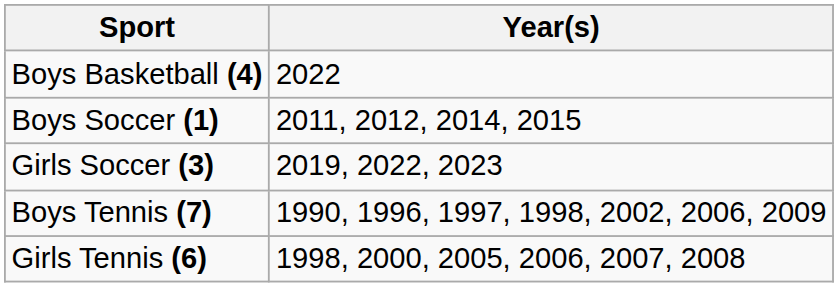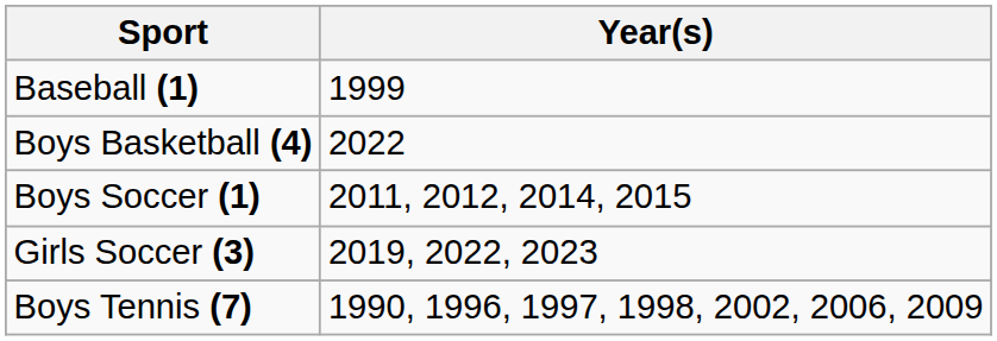 <table class="wikitable">
 <tr>
 <th>Sport</th>
 <th>Year(s)</th>
+</tr>
+<tr>
+<td>Baseball <strong>(1)</strong></td>
+<td>1999</td>
 </tr>
 <tr>
 <td>Boys Basketball <strong>(4)</strong></td>
 <td>2022</td>
 </tr>
 <tr>
 <td>Boys Soccer <strong>(1)</strong></td>
 <td>2011, 2012, 2014, 2015</td>
 </tr>
 <tr>
 <td>Girls Soccer <strong>(3)</strong></td>
 <td>2019, 2022, 2023</td>
 </tr>
 <tr>
 <td>Boys Tennis <strong>(7)</strong></td>
 <td>1990, 1996, 1997, 1998, 2002, 2006, 2009</td>
 </tr>
-<tr>
-<td>Girls Tennis <strong>(6)</strong></td>
-<td>1998, 2000, 2005, 2006, 2007, 2008</td>
-</tr>
 </table>
